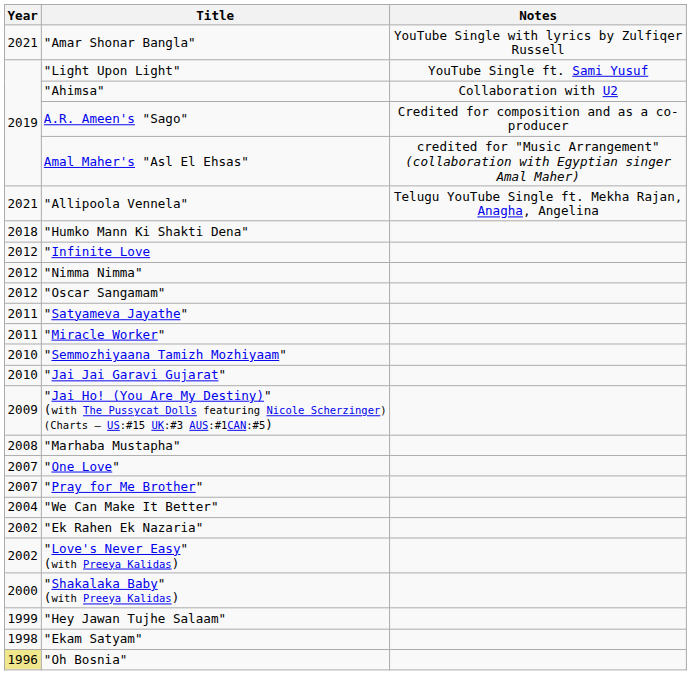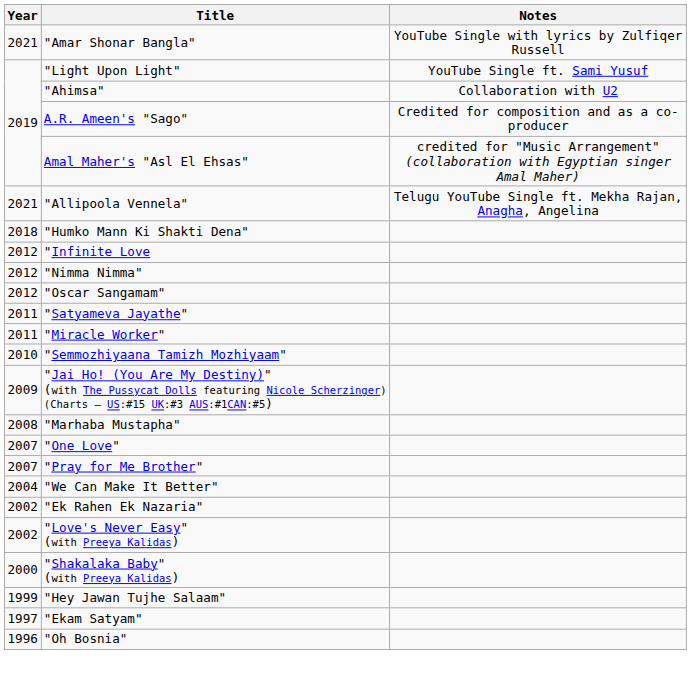 <table class="wikitable" style="text-align:center;">
 <tr>
 <th>Year</th>
 <th>Title</th>
 <th class="unsortable" style="width: 300px;">Notes</th>
 </tr>
 <tr>
 <td>2021</td>
 <td style="text-align:left;">"Amar Shonar Bangla"</td>
 <td>YouTube Single with lyrics by Zulfiqer Russell</td>
 </tr>
 <tr>
 <td rowspan="4">2019</td>
 <td style="text-align:left;">"Light Upon Light"</td>
 <td>YouTube Single ft. <a href='#'>Sami Yusuf</a></td>
 </tr>
 <tr>
 <td style="text-align:left;">"Ahimsa"</td>
 <td>Collaboration with <a href='#'>U2</a></td>
 </tr>
 <tr>
 <td style="text-align:left;"><a href='#'>A.R. Ameen's</a> "Sago"</td>
 <td>Credited for composition and as a co-producer</td>
 </tr>
 <tr>
 <td style="text-align:left;"><a href='#'>Amal Maher's</a> "Asl El Ehsas"</td>
 <td>credited for "Music Arrangement"<br><em>(collaboration with Egyptian singer Amal Maher)</em></td>
 </tr>
 <tr>
 <td>2021</td>
 <td style="text-align:left;">"Allipoola Vennela"</td>
 <td>Telugu YouTube Single ft. Mekha Rajan, <a href='#'>Anagha</a>, Angelina</td>
 </tr>
 <tr>
 <td>2018</td>
 <td style="text-align:left;">"Humko Mann Ki Shakti Dena"</td>
 <td></td>
 </tr>
 <tr>
 <td>2012</td>
 <td style="text-align:left;">"<a href='#'>Infinite Love</a></td>
 <td></td>
 </tr>
 <tr>
 <td>2012</td>
 <td style="text-align:left;">"Nimma Nimma"</td>
 <td></td>
 </tr>
 <tr>
 <td>2012</td>
 <td style="text-align:left;">"Oscar Sangamam"</td>
 <td></td>
 </tr>
 <tr>
 <td>2011</td>
 <td style="text-align:left;">"<a href='#'>Satyameva Jayathe</a>"</td>
 <td></td>
 </tr>
 <tr>
 <td>2011</td>
 <td style="text-align:left;">"<a href='#'>Miracle Worker</a>"</td>
 <td></td>
 </tr>
 <tr>
 <td>2010</td>
 <td style="text-align:left;">"<a href='#'>Semmozhiyaana Tamizh Mozhiyaam</a>"</td>
 <td></td>
 </tr>
 <tr>
-<td>2010</td>
-<td style="text-align:left;">"<a href='#'>Jai Jai Garavi Gujarat</a>"</td>
-<td></td>
-</tr>
-<tr>
 <td>2009</td>
 <td style="text-align:left;">"<a href='#'>Jai Ho! (You Are My Destiny)</a>"<br>(<small>with <a href='#'>The Pussycat Dolls</a> featuring <a href='#'>Nicole Scherzinger</a>)<br>(Charts – <a href='#'>US</a>:#15 <a href='#'>UK</a>:#3 <a href='#'>AUS</a>:#1<a href='#'>CAN</a>:#5</small>)</td>
 <td></td>
 </tr>
 <tr>
 <td>2008</td>
 <td style="text-align:left;">"Marhaba Mustapha"</td>
 <td></td>
 </tr>
 <tr>
 <td>2007</td>
 <td style="text-align:left;">"<a href='#'>One Love</a>"</td>
 <td></td>
 </tr>
 <tr>
 <td>2007</td>
 <td style="text-align:left;">"<a href='#'>Pray for Me Brother</a>"</td>
 <td></td>
 </tr>
 <tr>
 <td>2004</td>
 <td style="text-align:left;">"We Can Make It Better"</td>
 <td></td>
 </tr>
 <tr>
 <td>2002</td>
 <td style="text-align:left;">"Ek Rahen Ek Nazaria"</td>
 <td></td>
 </tr>
 <tr>
 <td>2002</td>
 <td style="text-align:left;">"<a href='#'>Love's Never Easy</a>"<br>(<small>with <a href='#'>Preeya Kalidas</a></small>)</td>
 <td></td>
 </tr>
 <tr>
 <td>2000</td>
 <td style="text-align:left;">"<a href='#'>Shakalaka Baby</a>"<br>(<small>with <a href='#'>Preeya Kalidas</a></small>)</td>
 <td></td>
 </tr>
 <tr>
 <td>1999</td>
 <td style="text-align:left;">"Hey Jawan Tujhe Salaam"</td>
 <td></td>
 </tr>
 <tr>
-<td>1998</td>
+<td>1997</td>
 <td style="text-align:left;">"Ekam Satyam"</td>
 <td></td>
 </tr>
 <tr>
-<td style="background: khaki;">1996</td>
+<td>1996</td>
 <td style="text-align:left;">"Oh Bosnia"</td>
 <td></td>
 </tr>
 </table>
